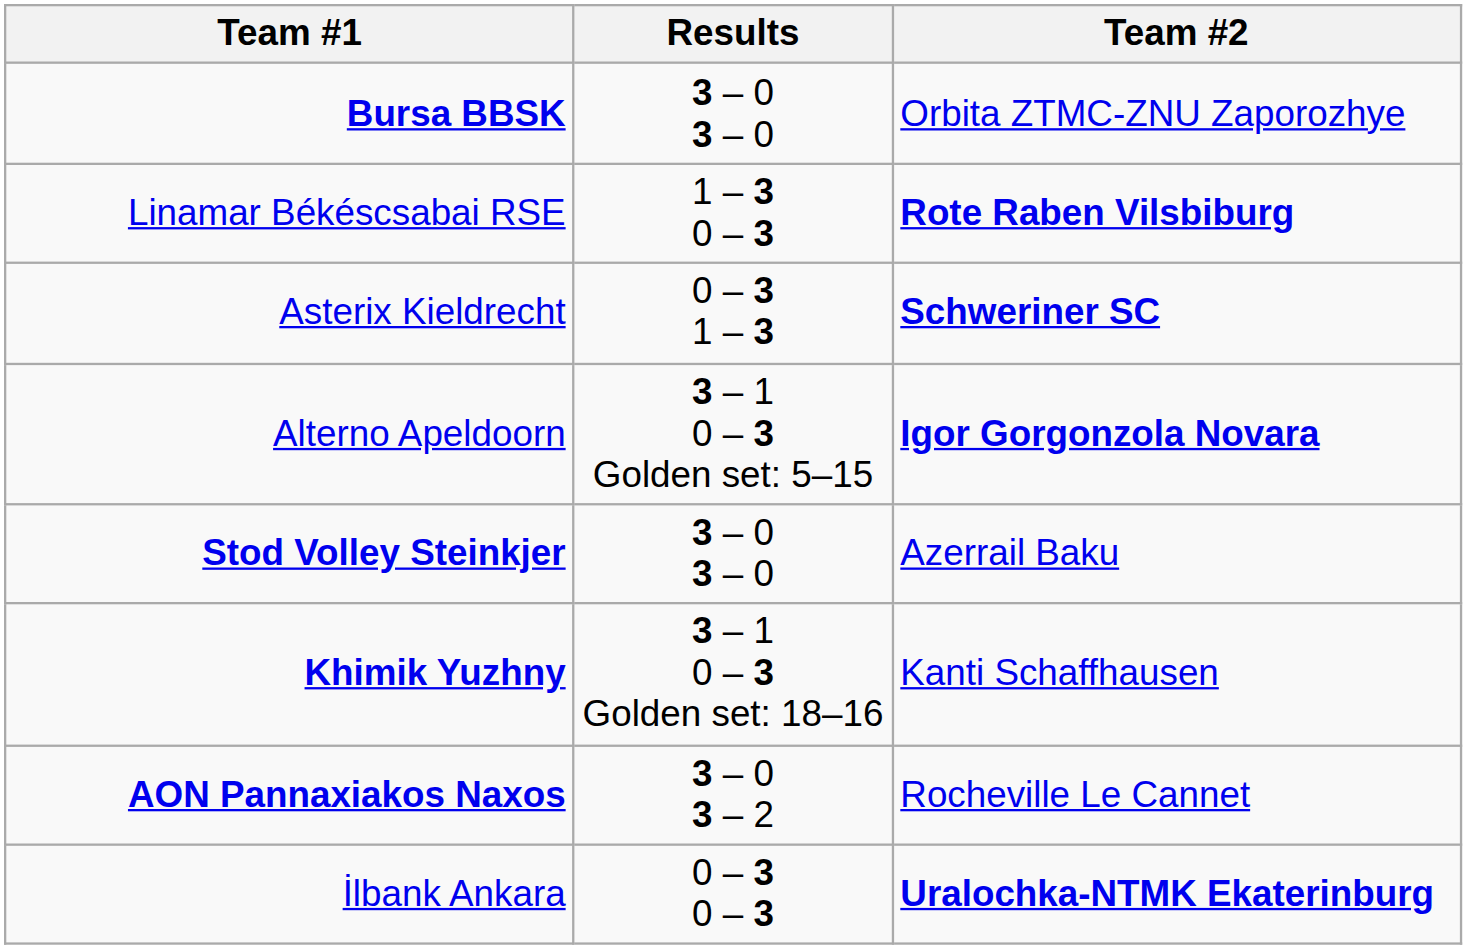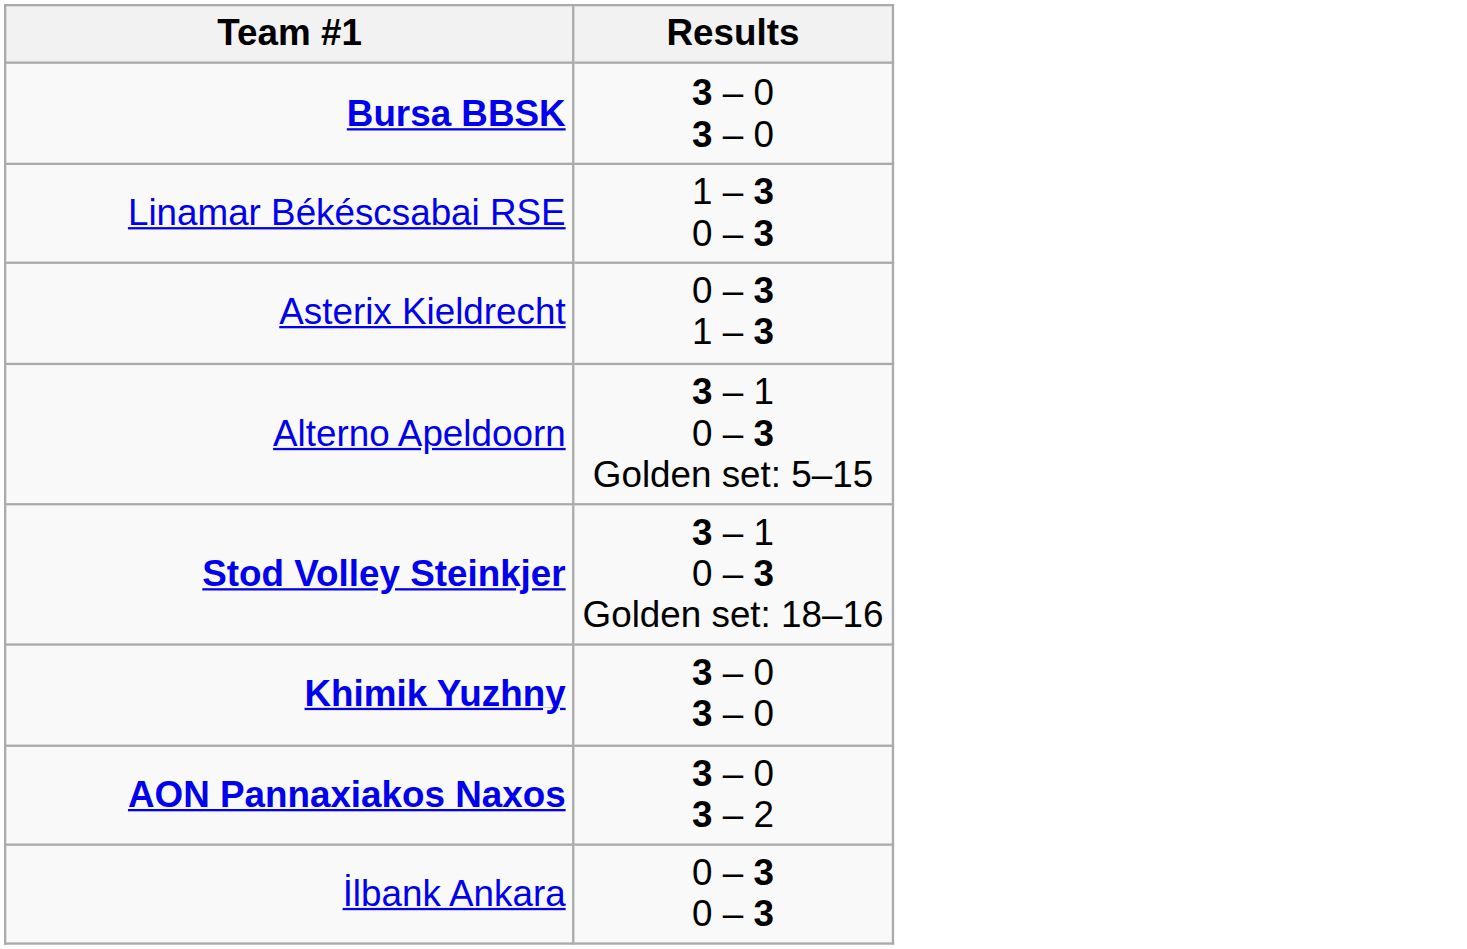 <table class="wikitable" style="border-collapse: collapse;">
 <tr>
 <th align="right" width="240">Team #1</th>
 <th>  Results  </th>
-<th align="left" width="240">Team #2</th>
 </tr>
 <tr>
 <td align="right"><strong><a href='#'>Bursa BBSK</a> </strong></td>
 <td align="center"><strong>3</strong> – 0 <br> <strong>3</strong> – 0</td>
-<td> <a href='#'>Orbita ZTMC-ZNU Zaporozhye</a></td>
 </tr>
 <tr>
 <td align="right"><a href='#'>Linamar Békéscsabai RSE</a> </td>
 <td align="center">1 – <strong>3</strong> <br> 0 – <strong>3</strong></td>
-<td> <strong><a href='#'>Rote Raben Vilsbiburg</a></strong></td>
 </tr>
 <tr>
 <td align="right"><a href='#'>Asterix Kieldrecht</a> </td>
 <td align="center">0 – <strong>3</strong> <br> 1 – <strong>3</strong></td>
-<td> <strong><a href='#'>Schweriner SC</a></strong></td>
 </tr>
 <tr>
 <td align="right"><a href='#'>Alterno Apeldoorn</a> </td>
 <td align="center"><strong>3</strong> – 1 <br> 0 – <strong>3</strong> <br> Golden set: 5–15</td>
-<td> <strong><a href='#'>Igor Gorgonzola Novara</a></strong></td>
 </tr>
 <tr>
 <td align="right"><strong><a href='#'>Stod Volley Steinkjer</a> </strong></td>
-<td align="center"><strong>3</strong> – 0 <br> <strong>3</strong> – 0</td>
-<td> <a href='#'>Azerrail Baku</a></td>
+<td align="center"><strong>3</strong> – 1 <br> 0 – <strong>3</strong> <br> Golden set: 18–16</td>
 </tr>
 <tr>
 <td align="right"><strong><a href='#'>Khimik Yuzhny</a></strong> </td>
-<td align="center"><strong>3</strong> – 1 <br> 0 – <strong>3</strong> <br> Golden set: 18–16</td>
-<td> <a href='#'>Kanti Schaffhausen</a></td>
+<td align="center"><strong>3</strong> – 0 <br> <strong>3</strong> – 0</td>
 </tr>
 <tr>
 <td align="right"><strong><a href='#'>AON Pannaxiakos Naxos</a> </strong></td>
 <td align="center"><strong>3</strong> – 0 <br> <strong>3</strong> – 2</td>
-<td> <a href='#'>Rocheville Le Cannet</a></td>
 </tr>
 <tr>
 <td align="right"><a href='#'>İlbank Ankara</a> </td>
 <td align="center">0 – <strong>3</strong> <br>  0 – <strong>3</strong></td>
-<td> <strong><a href='#'>Uralochka-NTMK Ekaterinburg</a></strong></td>
 </tr>
 </table>
